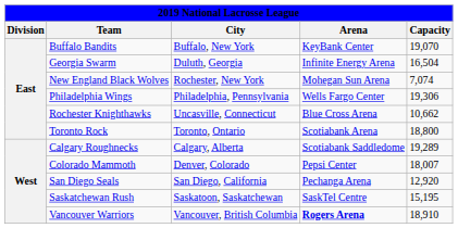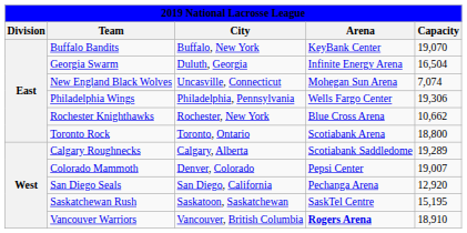 <table class="wikitable" style="width:auto">
 <tr>
 <td bgcolor="#0000FF" align="center" colspan="6"><strong><span>2019 National Lacrosse League</span></strong></td>
 </tr>
 <tr>
 <th>Division</th>
 <th>Team</th>
 <th>City</th>
 <th>Arena</th>
 <th>Capacity</th>
 </tr>
 <tr>
 <th rowspan="6">East</th>
 <td><a href='#'>Buffalo Bandits</a></td>
 <td><a href='#'>Buffalo</a>, <a href='#'>New York</a></td>
 <td><a href='#'>KeyBank Center</a></td>
 <td>19,070</td>
 </tr>
 <tr>
 <td><a href='#'>Georgia Swarm</a></td>
 <td><a href='#'>Duluth</a>, <a href='#'>Georgia</a></td>
 <td><a href='#'>Infinite Energy Arena</a></td>
 <td>16,504</td>
 </tr>
 <tr>
 <td><a href='#'>New England Black Wolves</a></td>
-<td><a href='#'>Rochester</a>, <a href='#'>New York</a></td>
+<td><a href='#'>Uncasville</a>, <a href='#'>Connecticut</a></td>
 <td><a href='#'>Mohegan Sun Arena</a></td>
 <td>7,074</td>
 </tr>
 <tr>
 <td><a href='#'>Philadelphia Wings</a></td>
 <td><a href='#'>Philadelphia</a>, <a href='#'>Pennsylvania</a></td>
 <td><a href='#'>Wells Fargo Center</a></td>
 <td>19,306</td>
 </tr>
 <tr>
 <td><a href='#'>Rochester Knighthawks</a></td>
-<td><a href='#'>Uncasville</a>, <a href='#'>Connecticut</a></td>
+<td><a href='#'>Rochester</a>, <a href='#'>New York</a></td>
 <td><a href='#'>Blue Cross Arena</a></td>
 <td>10,662</td>
 </tr>
 <tr>
 <td><a href='#'>Toronto Rock</a></td>
 <td><a href='#'>Toronto</a>, <a href='#'>Ontario</a></td>
 <td><a href='#'>Scotiabank Arena</a></td>
 <td>18,800</td>
 </tr>
 <tr>
 <th rowspan="5">West</th>
 <td><a href='#'>Calgary Roughnecks</a></td>
 <td><a href='#'>Calgary</a>, <a href='#'>Alberta</a></td>
 <td><a href='#'>Scotiabank Saddledome</a></td>
 <td>19,289</td>
 </tr>
 <tr>
 <td><a href='#'>Colorado Mammoth</a></td>
 <td><a href='#'>Denver</a>, <a href='#'>Colorado</a></td>
 <td><a href='#'>Pepsi Center</a></td>
-<td>18,007</td>
+<td>19,007</td>
 </tr>
 <tr>
 <td><a href='#'>San Diego Seals</a></td>
 <td><a href='#'>San Diego</a>, <a href='#'>California</a></td>
 <td><a href='#'>Pechanga Arena</a></td>
 <td>12,920</td>
 </tr>
 <tr>
 <td><a href='#'>Saskatchewan Rush</a></td>
 <td><a href='#'>Saskatoon</a>, <a href='#'>Saskatchewan</a></td>
 <td><a href='#'>SaskTel Centre</a></td>
 <td>15,195</td>
 </tr>
 <tr>
 <td><a href='#'>Vancouver Warriors</a></td>
 <td><a href='#'>Vancouver</a>, <a href='#'>British Columbia</a></td>
 <td><strong><a href='#'>Rogers Arena</a></strong></td>
 <td>18,910</td>
 </tr>
 </table>
